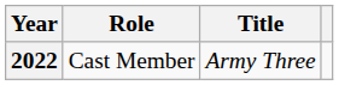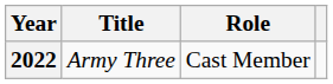 <table class="wikitable sortable plainrowheaders">
 <tr>
 <th scope="col">Year</th>
+<th scope="col">Title</th>
 <th scope="col">Role</th>
-<th scope="col">Title</th>
 <th scope="col" class="unsortable"></th>
 </tr>
 <tr>
 <th scope="row">2022</th>
+<td><em>Army Three</em></td>
 <td>Cast Member</td>
-<td><em>Army Three</em></td>
 <td></td>
 </tr>
 </table>
